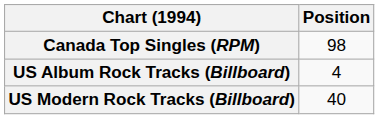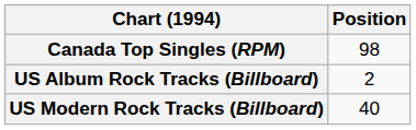 <table class="wikitable sortable plainrowheaders" style="text-align:center">
 <tr>
 <th>Chart (1994)</th>
 <th>Position</th>
 </tr>
 <tr>
 <th scope="row">Canada Top Singles (<em>RPM</em>)</th>
 <td>98</td>
 </tr>
 <tr>
 <th scope="row">US Album Rock Tracks (<em>Billboard</em>)</th>
-<td>4</td>
+<td>2</td>
 </tr>
 <tr>
 <th scope="row">US Modern Rock Tracks (<em>Billboard</em>)</th>
 <td>40</td>
 </tr>
 </table>
